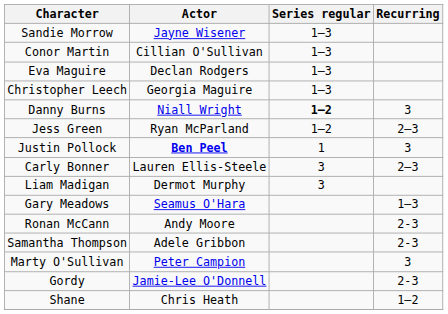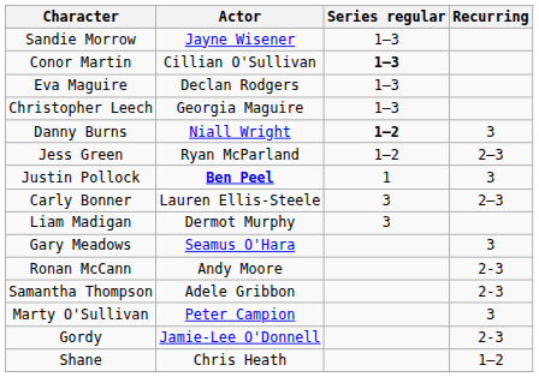 <table class="wikitable plainrowheaders" style="text-align:center;">
 <tr>
 <th scope="col">Character</th>
 <th scope="col">Actor</th>
 <th scope="col">Series regular</th>
 <th scope="col">Recurring</th>
 </tr>
 <tr>
 <td scope="row">Sandie Morrow</td>
 <td><a href='#'>Jayne Wisener</a></td>
 <td>1–3</td>
 <td></td>
 </tr>
 <tr>
 <td scope="row">Conor Martin</td>
 <td>Cillian O'Sullivan</td>
-<td>1–3</td>
+<td><strong>1–3</strong></td>
 <td></td>
 </tr>
 <tr>
 <td scope="row">Eva Maguire</td>
 <td>Declan Rodgers</td>
 <td>1–3</td>
 <td></td>
 </tr>
 <tr>
 <td scope="row">Christopher Leech</td>
 <td>Georgia Maguire</td>
 <td>1–3</td>
 <td></td>
 </tr>
 <tr>
 <td scope="row">Danny Burns</td>
 <td><a href='#'>Niall Wright</a></td>
 <td><strong>1–2</strong></td>
 <td>3</td>
 </tr>
 <tr>
 <td scope="row">Jess Green</td>
 <td>Ryan McParland</td>
 <td>1–2</td>
 <td>2–3</td>
 </tr>
 <tr>
 <td scope="row">Justin Pollock</td>
 <td><strong><a href='#'>Ben Peel</a></strong></td>
 <td>1</td>
 <td>3</td>
 </tr>
 <tr>
 <td scope="row">Carly Bonner</td>
 <td>Lauren Ellis-Steele</td>
 <td>3</td>
 <td>2–3</td>
 </tr>
 <tr>
 <td scope="row">Liam Madigan</td>
 <td>Dermot Murphy</td>
 <td>3</td>
 <td></td>
 </tr>
 <tr>
 <td scope="row">Gary Meadows</td>
 <td><a href='#'>Seamus O'Hara</a></td>
 <td></td>
-<td>1–3</td>
+<td>3</td>
 </tr>
 <tr>
 <td scope="row">Ronan McCann</td>
 <td>Andy Moore</td>
 <td></td>
 <td>2-3</td>
 </tr>
 <tr>
 <td scope="row">Samantha Thompson</td>
 <td>Adele Gribbon</td>
 <td></td>
 <td>2-3</td>
 </tr>
 <tr>
 <td scope="row">Marty O'Sullivan</td>
 <td><a href='#'>Peter Campion</a></td>
 <td></td>
 <td>3</td>
 </tr>
 <tr>
 <td scope="row">Gordy</td>
 <td><a href='#'>Jamie-Lee O'Donnell</a></td>
 <td></td>
 <td>2-3</td>
 </tr>
 <tr>
 <td scope="row">Shane</td>
 <td>Chris Heath</td>
 <td></td>
 <td>1–2</td>
 </tr>
 <tr>
 </tr>
 </table>
